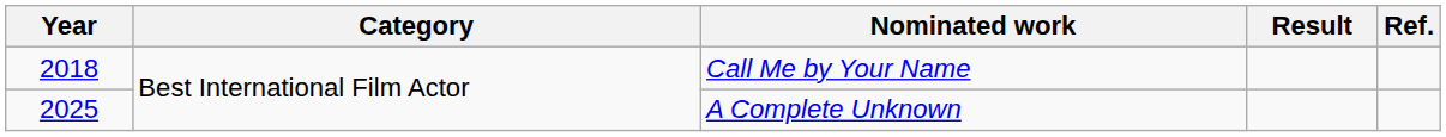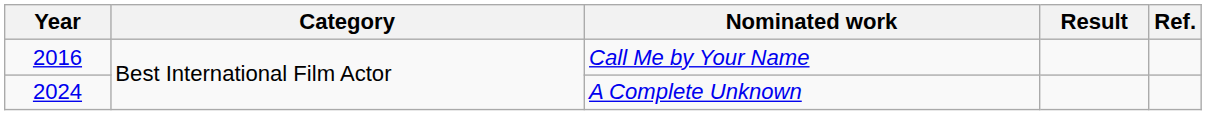 <table class=wikitable>
 <tr>
 <th scope="col" style="width:5em;">Year</th>
 <th scope="col" style="width:26em;">Category</th>
 <th scope="col" style="width:25em;">Nominated work</th>
 <th scope="col" style="width:5em;">Result</th>
 <th>Ref.</th>
 </tr>
 <tr>
-<td style="text-align:center;"><a href='#'>2018</a></td>
+<td style="text-align:center;"><a href='#'>2016</a></td>
 <td rowspan="2">Best International Film Actor</td>
 <td rowspan="1"><em><a href='#'>Call Me by Your Name</a></em></td>
 <td></td>
 <td style="text-align:center;"></td>
 </tr>
 <tr>
-<td align="center"><a href='#'>2025</a></td>
+<td align="center"><a href='#'>2024</a></td>
 <td><em><a href='#'>A Complete Unknown</a></em></td>
 <td></td>
 <td style="text-align:center;"></td>
 </tr>
 </table>
